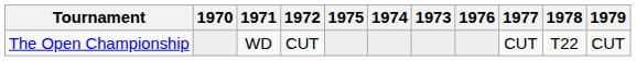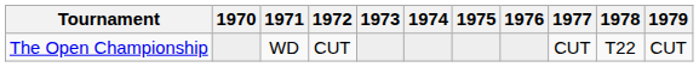 <table class="wikitable" style="font-size:95%;text-align:center;">
 <tr>
 <th>Tournament</th>
 <th>1970</th>
 <th>1971</th>
 <th>1972</th>
+<th>1973</th>
+<th>1974</th>
 <th>1975</th>
-<th>1974</th>
-<th>1973</th>
 <th>1976</th>
 <th>1977</th>
 <th>1978</th>
 <th>1979</th>
 </tr>
 <tr>
 <td><a href='#'>The Open Championship</a></td>
 <td style="background:#eeeeee;"></td>
 <td>WD</td>
 <td>CUT</td>
 <td style="background:#eeeeee;"></td>
 <td style="background:#eeeeee;"></td>
 <td style="background:#eeeeee;"></td>
 <td style="background:#eeeeee;"></td>
 <td>CUT</td>
 <td>T22</td>
 <td>CUT</td>
 </tr>
 </table>
